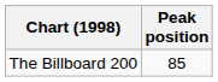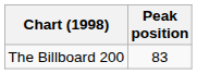 <table class="wikitable">
 <tr>
 <th>Chart (1998)</th>
 <th>Peak<br>position</th>
 </tr>
 <tr>
 <td align="left">The Billboard 200</td>
-<td align="center">85</td>
+<td align="center">83</td>
 </tr>
 </table>
